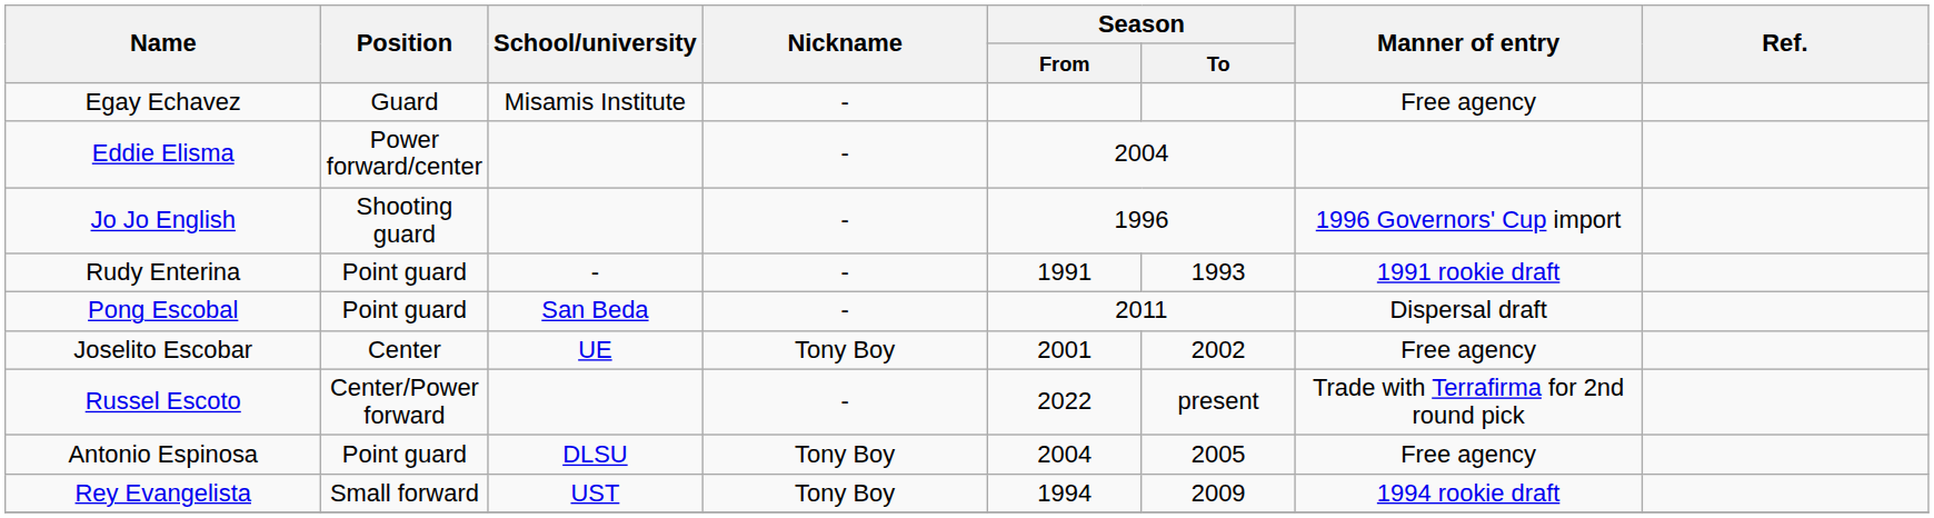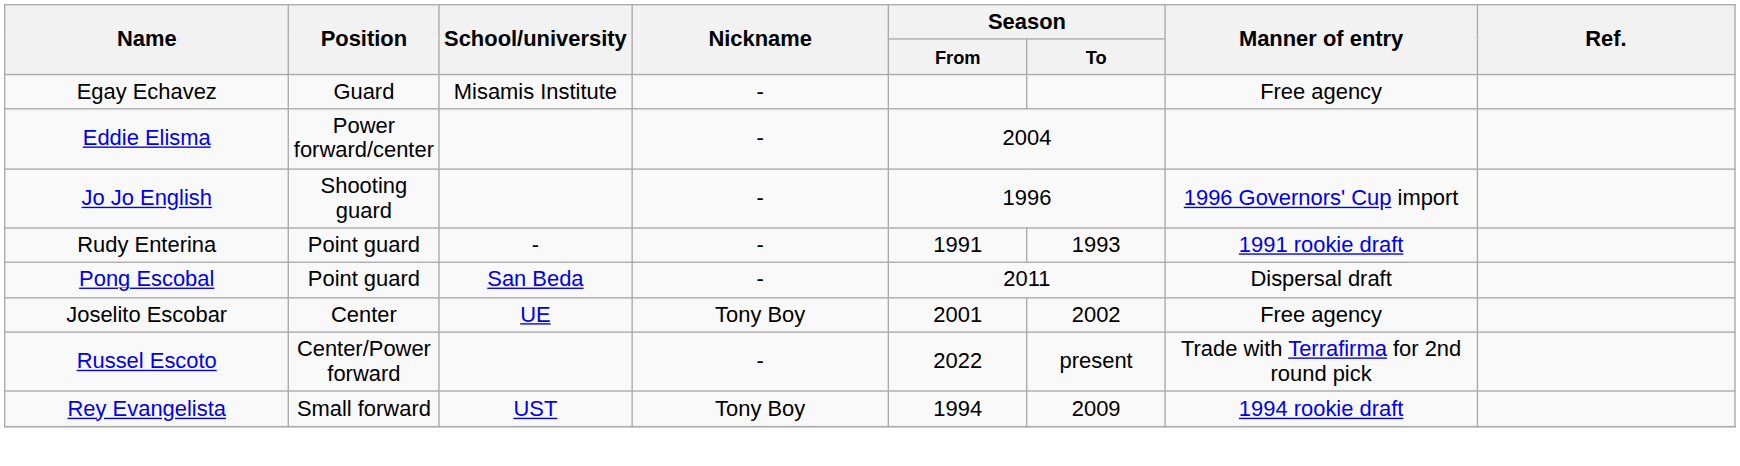 <table class="wikitable sortable" style="text-align:center" width="100%">
 <tr>
 <th style="width:200px;" rowspan="2">Name</th>
 <th style="width:80px;" rowspan="2">Position</th>
 <th style="width:130px;" rowspan="2">School/university</th>
 <th style="width:180px;" rowspan="2">Nickname</th>
 <th style="width:130px; text-align:center;" colspan="2">Season</th>
 <th style="width:220px; text-align:center;" rowspan="2">Manner of entry</th>
 <th rowspan="2" class=unsortable>Ref.</th>
 </tr>
 <tr>
 <th style="width:8%; text-align:center;"><small>From</small></th>
 <th style="width:8%; text-align:center;"><small>To</small></th>
 </tr>
 <tr>
 <td>Egay Echavez</td>
 <td>Guard</td>
 <td>Misamis Institute</td>
 <td>-</td>
 <td></td>
 <td></td>
 <td>Free agency</td>
 <td></td>
 </tr>
 <tr>
 <td><a href='#'>Eddie Elisma</a></td>
 <td>Power forward/center</td>
 <td></td>
 <td>-</td>
 <td colspan="2">2004</td>
 <td></td>
 <td></td>
 </tr>
 <tr>
 <td><a href='#'>Jo Jo English</a></td>
 <td>Shooting guard</td>
 <td></td>
 <td>-</td>
 <td colspan="2">1996</td>
 <td><a href='#'>1996 Governors' Cup</a> import</td>
 <td></td>
 </tr>
 <tr>
 <td>Rudy Enterina</td>
 <td>Point guard</td>
 <td>-</td>
 <td>-</td>
 <td>1991</td>
 <td>1993</td>
 <td><a href='#'>1991 rookie draft</a></td>
 <td></td>
 </tr>
 <tr>
 <td><a href='#'>Pong Escobal</a></td>
 <td>Point guard</td>
 <td><a href='#'>San Beda</a></td>
 <td>-</td>
 <td colspan="2">2011</td>
 <td>Dispersal draft</td>
 <td></td>
 </tr>
 <tr>
 <td>Joselito Escobar</td>
 <td>Center</td>
 <td><a href='#'>UE</a></td>
 <td>Tony Boy</td>
 <td>2001</td>
 <td>2002</td>
 <td>Free agency</td>
 <td></td>
 </tr>
 <tr>
 <td><a href='#'>Russel Escoto</a></td>
 <td>Center/Power forward</td>
 <td></td>
 <td>-</td>
 <td>2022</td>
 <td>present</td>
 <td>Trade with <a href='#'>Terrafirma</a> for 2nd round pick</td>
 <td></td>
 </tr>
 <tr>
-<td>Antonio Espinosa</td>
-<td>Point guard</td>
-<td><a href='#'>DLSU</a></td>
-<td>Tony Boy</td>
-<td>2004</td>
-<td>2005</td>
-<td>Free agency</td>
-<td></td>
-</tr>
-<tr>
 <td><a href='#'>Rey Evangelista</a></td>
 <td>Small forward</td>
 <td><a href='#'>UST</a></td>
 <td>Tony Boy</td>
 <td>1994</td>
 <td>2009</td>
 <td><a href='#'>1994 rookie draft</a></td>
 <td></td>
 </tr>
 <tr>
 </tr>
 </table>
